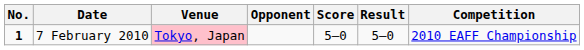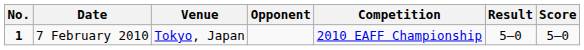 <table class="wikitable sortable">
 <tr>
 <th>No.</th>
 <th>Date</th>
 <th>Venue</th>
 <th>Opponent</th>
+<th>Competition</th>
+<th>Result</th>
 <th>Score</th>
-<th>Result</th>
-<th>Competition</th>
 </tr>
 <tr>
 <td align="center"><strong>1</strong></td>
 <td>7 February 2010</td>
-<td style="background: pink;"><a href='#'>Tokyo</a>, Japan</td>
+<td><a href='#'>Tokyo</a>, Japan</td>
 <td></td>
+<td><a href='#'>2010 EAFF Championship</a></td>
 <td align="center">5–0</td>
 <td align="center">5–0</td>
-<td><a href='#'>2010 EAFF Championship</a></td>
 </tr>
 </table>
